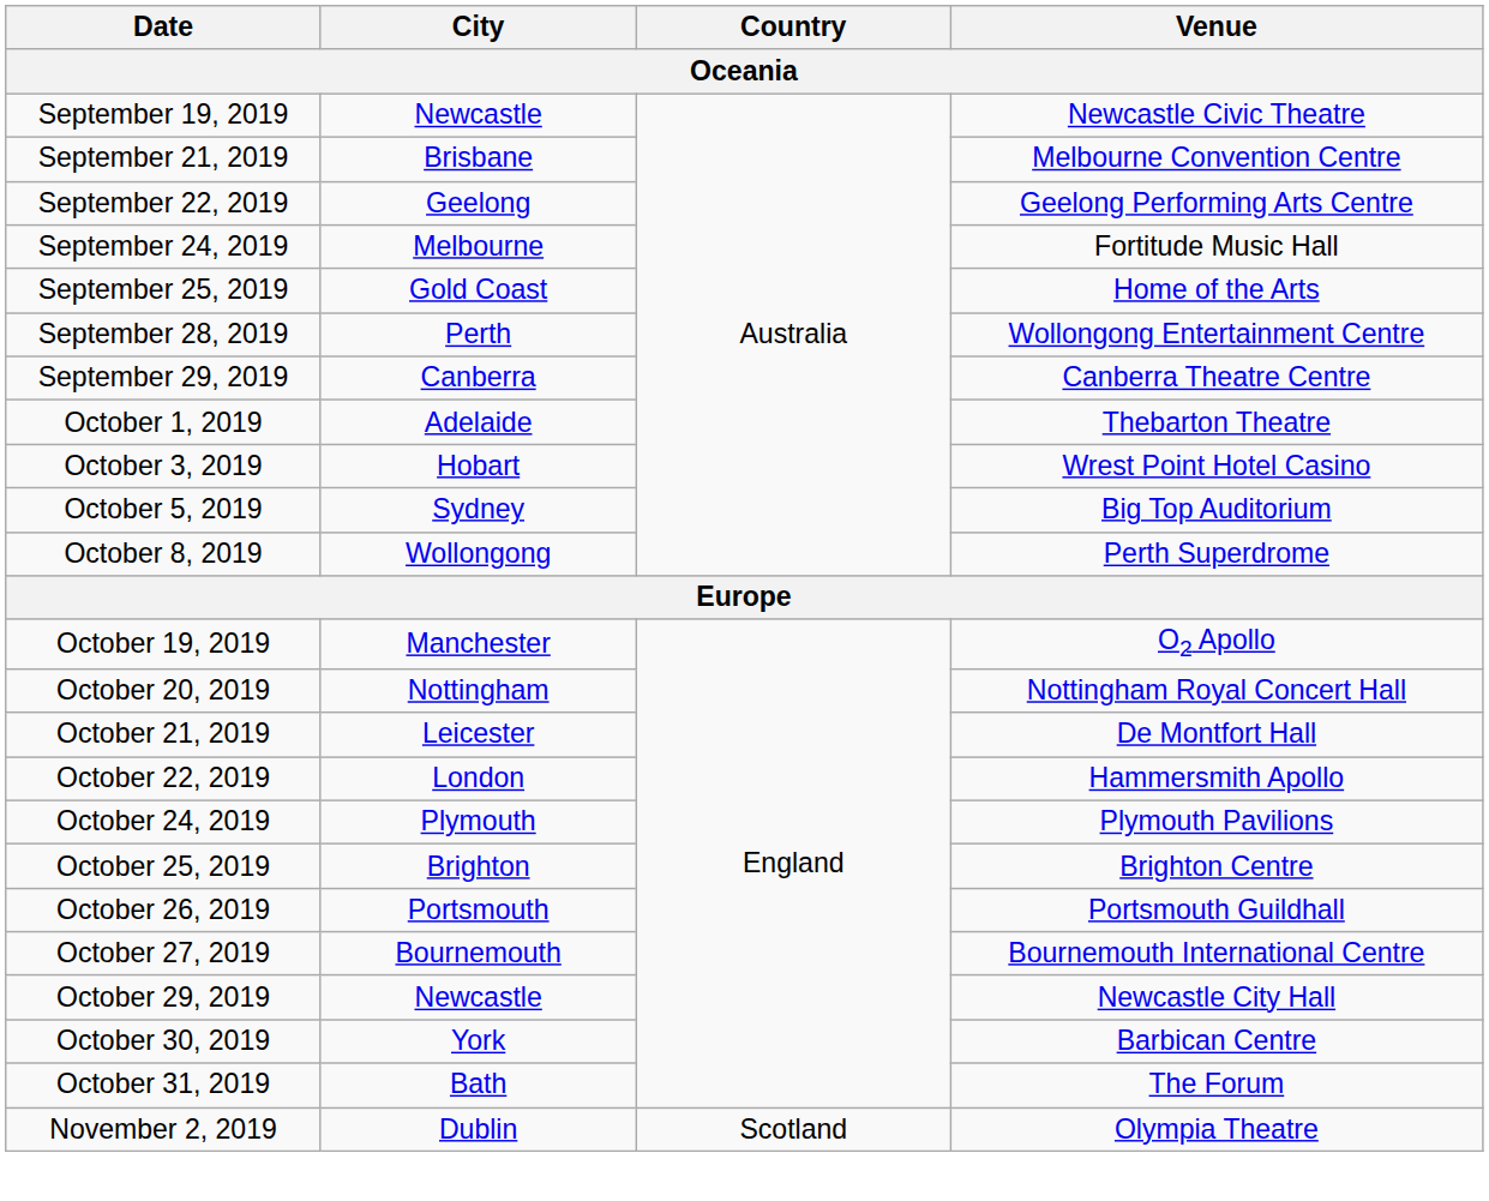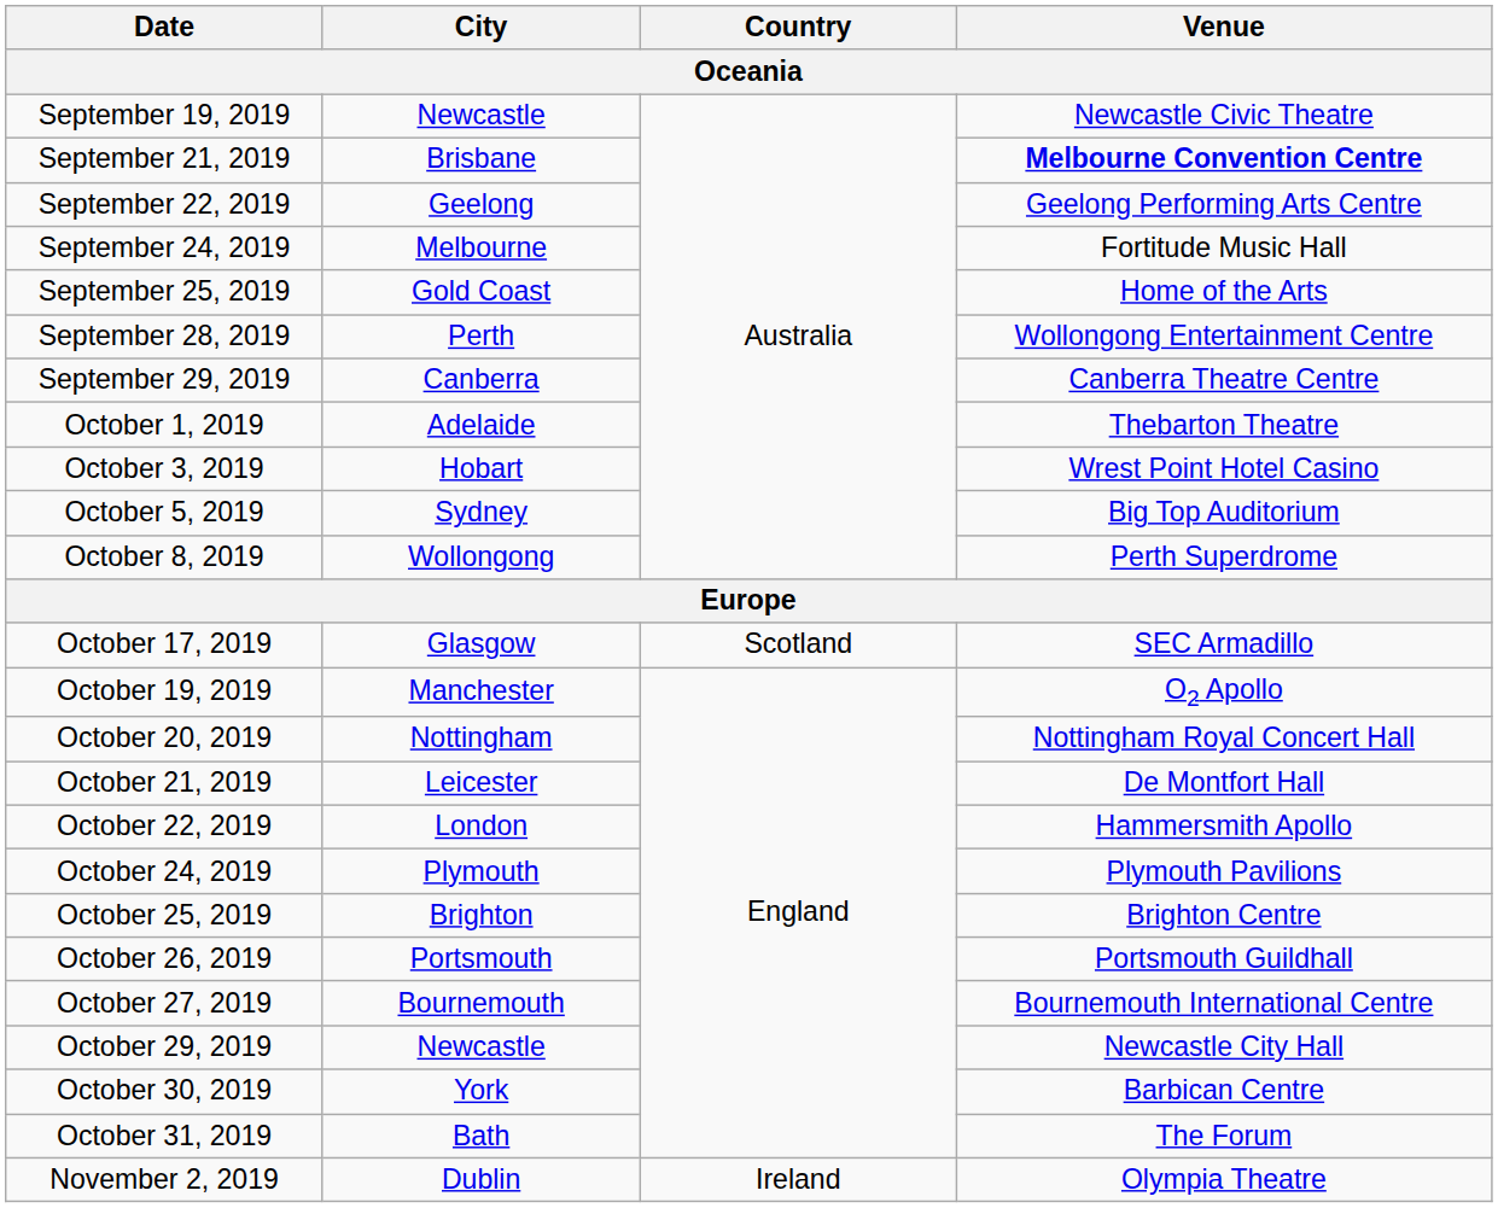 <table class="wikitable" style="text-align:center;">
 <tr>
 <th style="width:175px;">Date</th>
 <th style="width:175px;">City</th>
 <th style="width:175px;">Country</th>
 <th style="width:300px;">Venue</th>
 </tr>
 <tr>
 <th colspan=4>Oceania</th>
 </tr>
 <tr>
 <td>September 19, 2019</td>
 <td><a href='#'>Newcastle</a></td>
 <td rowspan=11>Australia</td>
 <td><a href='#'>Newcastle Civic Theatre</a></td>
 </tr>
 <tr>
 <td>September 21, 2019</td>
 <td><a href='#'>Brisbane</a></td>
-<td><a href='#'>Melbourne Convention Centre</a></td>
+<td><strong><a href='#'>Melbourne Convention Centre</a></strong></td>
 </tr>
 <tr>
 <td>September 22, 2019</td>
 <td><a href='#'>Geelong</a></td>
 <td><a href='#'>Geelong Performing Arts Centre</a></td>
 </tr>
 <tr>
 <td>September 24, 2019</td>
 <td><a href='#'>Melbourne</a></td>
 <td>Fortitude Music Hall</td>
 </tr>
 <tr>
 <td>September 25, 2019</td>
 <td><a href='#'>Gold Coast</a></td>
 <td><a href='#'>Home of the Arts</a></td>
 </tr>
 <tr>
 <td>September 28, 2019</td>
 <td><a href='#'>Perth</a></td>
 <td><a href='#'>Wollongong Entertainment Centre</a></td>
 </tr>
 <tr>
 <td>September 29, 2019</td>
 <td><a href='#'>Canberra</a></td>
 <td><a href='#'>Canberra Theatre Centre</a></td>
 </tr>
 <tr>
 <td>October 1, 2019</td>
 <td><a href='#'>Adelaide</a></td>
 <td><a href='#'>Thebarton Theatre</a></td>
 </tr>
 <tr>
 <td>October 3, 2019</td>
 <td><a href='#'>Hobart</a></td>
 <td><a href='#'>Wrest Point Hotel Casino</a></td>
 </tr>
 <tr>
 <td>October 5, 2019</td>
 <td><a href='#'>Sydney</a></td>
 <td><a href='#'>Big Top Auditorium</a></td>
 </tr>
 <tr>
 <td>October 8, 2019</td>
 <td><a href='#'>Wollongong</a></td>
 <td><a href='#'>Perth Superdrome</a></td>
 </tr>
 <tr>
 <th colspan=4>Europe</th>
+</tr>
+<tr>
+<td>October 17, 2019</td>
+<td><a href='#'>Glasgow</a></td>
+<td>Scotland</td>
+<td><a href='#'>SEC Armadillo</a></td>
 </tr>
 <tr>
 <td>October 19, 2019</td>
 <td><a href='#'>Manchester</a></td>
 <td rowspan=11>England</td>
 <td><a href='#'>O<sub>2</sub> Apollo</a></td>
 </tr>
 <tr>
 <td>October 20, 2019</td>
 <td><a href='#'>Nottingham</a></td>
 <td><a href='#'>Nottingham Royal Concert Hall</a></td>
 </tr>
 <tr>
 <td>October 21, 2019</td>
 <td><a href='#'>Leicester</a></td>
 <td><a href='#'>De Montfort Hall</a></td>
 </tr>
 <tr>
 <td>October 22, 2019</td>
 <td><a href='#'>London</a></td>
 <td><a href='#'>Hammersmith Apollo</a></td>
 </tr>
 <tr>
 <td>October 24, 2019</td>
 <td><a href='#'>Plymouth</a></td>
 <td><a href='#'>Plymouth Pavilions</a></td>
 </tr>
 <tr>
 <td>October 25, 2019</td>
 <td><a href='#'>Brighton</a></td>
 <td><a href='#'>Brighton Centre</a></td>
 </tr>
 <tr>
 <td>October 26, 2019</td>
 <td><a href='#'>Portsmouth</a></td>
 <td><a href='#'>Portsmouth Guildhall</a></td>
 </tr>
 <tr>
 <td>October 27, 2019</td>
 <td><a href='#'>Bournemouth</a></td>
 <td><a href='#'>Bournemouth International Centre</a></td>
 </tr>
 <tr>
 <td>October 29, 2019</td>
 <td><a href='#'>Newcastle</a></td>
 <td><a href='#'>Newcastle City Hall</a></td>
 </tr>
 <tr>
 <td>October 30, 2019</td>
 <td><a href='#'>York</a></td>
 <td><a href='#'>Barbican Centre</a></td>
 </tr>
 <tr>
 <td>October 31, 2019</td>
 <td><a href='#'>Bath</a></td>
 <td><a href='#'>The Forum</a></td>
 </tr>
 <tr>
 <td>November 2, 2019</td>
 <td><a href='#'>Dublin</a></td>
-<td>Scotland</td>
+<td>Ireland</td>
 <td><a href='#'>Olympia Theatre</a></td>
 </tr>
 </table>
